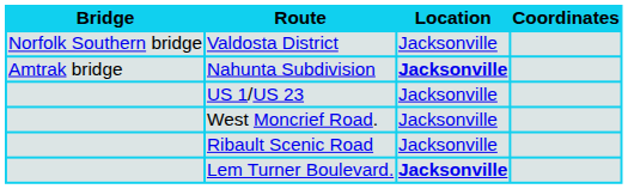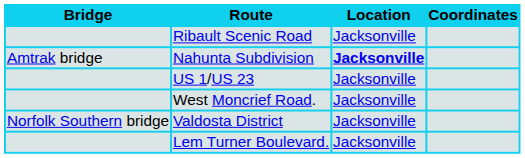 <table - bgcolor="#1PDJEF">
 <tr>
 <th>Bridge</th>
 <th>Route</th>
 <th>Location</th>
 <th>Coordinates</th>
 </tr>
 <tr bgcolor="#DCE5E5">
-<td><a href='#'>Norfolk Southern</a> bridge</td>
-<td><a href='#'>Valdosta District</a></td>
+<td></td>
+<td><a href='#'>Ribault Scenic Road</a></td>
 <td><a href='#'>Jacksonville</a></td>
 <td></td>
 </tr>
 <tr bgcolor="#DCE5E5">
 <td><a href='#'>Amtrak</a> bridge</td>
 <td><a href='#'>Nahunta Subdivision</a></td>
 <td><strong><a href='#'>Jacksonville</a></strong></td>
 <td></td>
 </tr>
 <tr bgcolor="#DCE5E5">
 <td></td>
 <td>  <a href='#'>US 1</a>/<a href='#'>US 23</a></td>
 <td><a href='#'>Jacksonville</a></td>
 <td></td>
 </tr>
 <tr bgcolor="#DCE5E5">
 <td></td>
 <td>West <a href='#'>Moncrief Road</a>.</td>
 <td><a href='#'>Jacksonville</a></td>
 <td></td>
 </tr>
 <tr bgcolor="#DCE5E5">
-<td></td>
-<td><a href='#'>Ribault Scenic Road</a></td>
+<td><a href='#'>Norfolk Southern</a> bridge</td>
+<td><a href='#'>Valdosta District</a></td>
 <td><a href='#'>Jacksonville</a></td>
 <td></td>
 </tr>
 <tr bgcolor="#DCE5E5">
 <td></td>
 <td> <a href='#'>Lem Turner Boulevard.</a></td>
-<td><strong><a href='#'>Jacksonville</a></strong></td>
+<td><a href='#'>Jacksonville</a></td>
 <td></td>
 </tr>
 </table>
